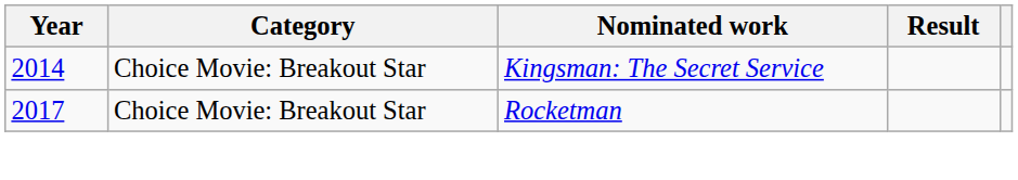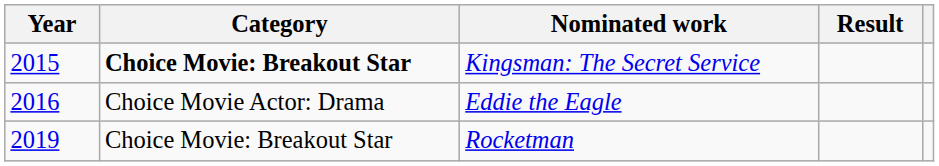 <table class=wikitable>
 <tr>
 <th scope="col" style="width:5em;">Year</th>
 <th scope="col" style="width:26em;">Category</th>
 <th scope="col" style="width:25em;">Nominated work</th>
 <th scope="col" style="width:5em;">Result</th>
 <th></th>
 </tr>
 <tr>
-<td><a href='#'>2014</a></td>
-<td>Choice Movie: Breakout Star</td>
+<td><a href='#'>2015</a></td>
+<td><strong>Choice Movie: Breakout Star</strong></td>
 <td><em><a href='#'>Kingsman: The Secret Service</a></em></td>
 <td></td>
 <td align="center"></td>
 </tr>
 <tr>
-<td><a href='#'>2017</a></td>
+<td><a href='#'>2016</a></td>
+<td>Choice Movie Actor: Drama</td>
+<td><em><a href='#'>Eddie the Eagle</a></em></td>
+<td></td>
+<td align="center"></td>
+</tr>
+<tr>
+<td><a href='#'>2019</a></td>
 <td>Choice Movie: Breakout Star</td>
 <td><em><a href='#'>Rocketman</a></em></td>
 <td></td>
 <td align="center"></td>
 </tr>
 </table>
